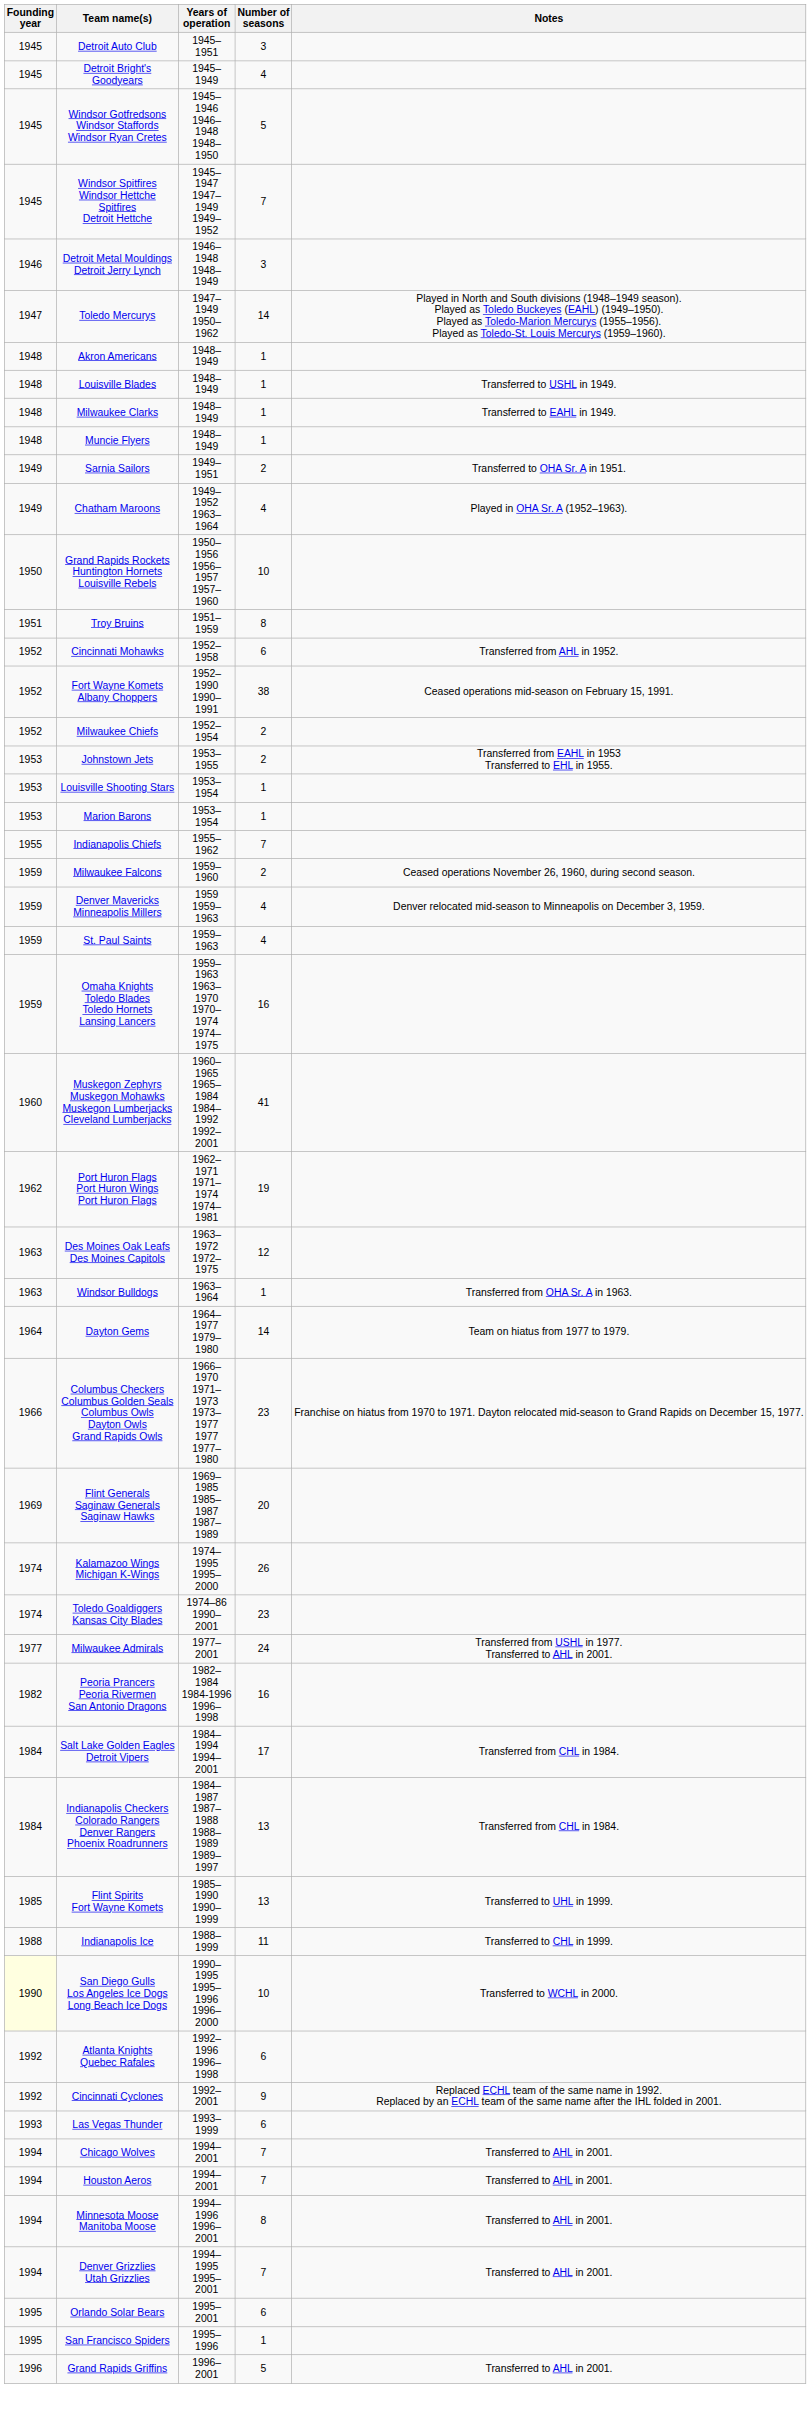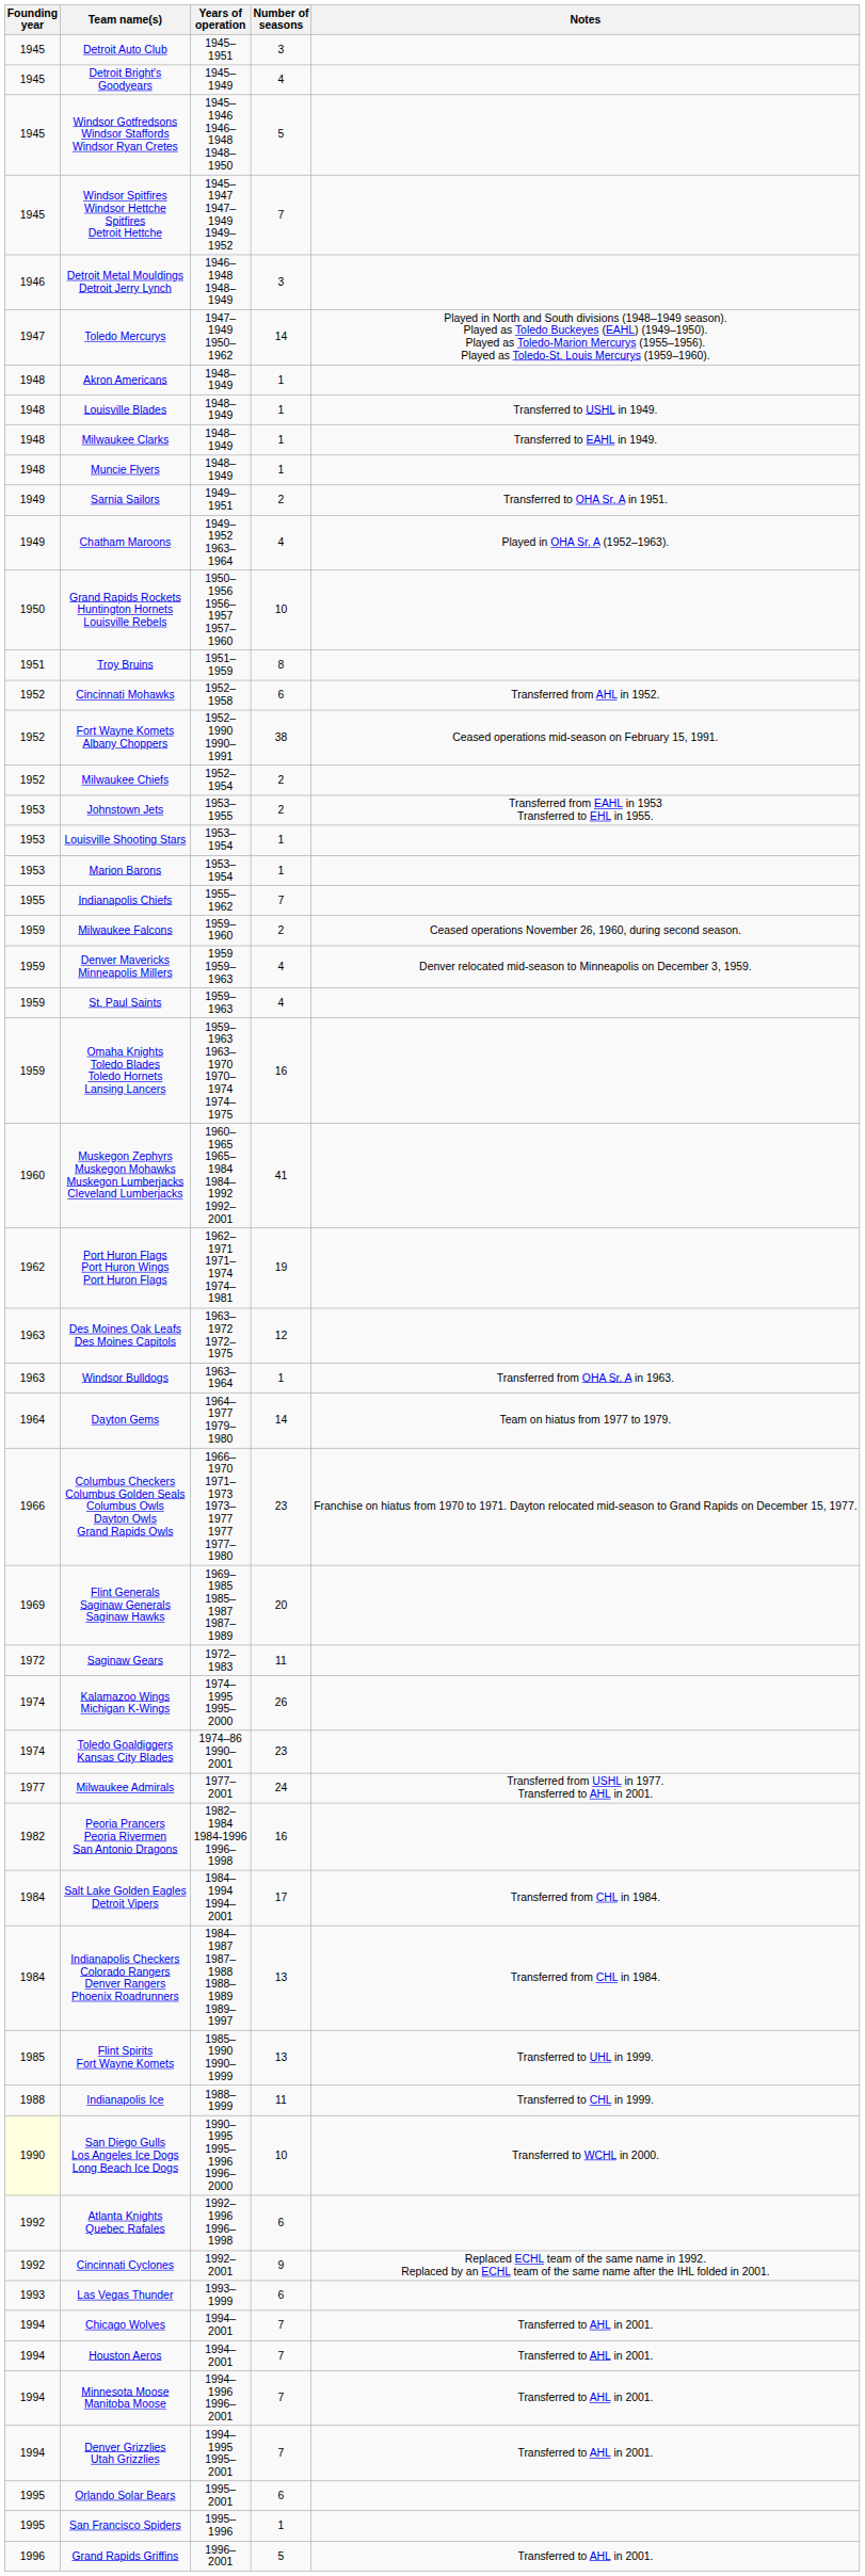 <table class="wikitable sortable" style="text-align:center">
 <tr>
 <th width="60">Founding<br>year</th>
 <th width="180">Team name(s)</th>
 <th width="80">Years of<br>operation</th>
 <th width="80">Number of<br>seasons</th>
 <th>Notes</th>
 </tr>
 <tr>
 <td>1945</td>
 <td><a href='#'>Detroit Auto Club</a></td>
 <td>1945–1951</td>
 <td>3</td>
 <td> </td>
 </tr>
 <tr>
 <td>1945</td>
 <td><a href='#'>Detroit Bright's Goodyears</a></td>
 <td>1945–1949</td>
 <td>4</td>
 <td> </td>
 </tr>
 <tr>
 <td>1945</td>
 <td><a href='#'>Windsor Gotfredsons</a><br><a href='#'>Windsor Staffords</a><br><a href='#'>Windsor Ryan Cretes</a></td>
 <td>1945–1946<br>1946–1948<br>1948–1950</td>
 <td>5</td>
 <td> </td>
 </tr>
 <tr>
 <td>1945</td>
 <td><a href='#'>Windsor Spitfires</a><br><a href='#'>Windsor Hettche Spitfires</a><br><a href='#'>Detroit Hettche</a></td>
 <td>1945–1947<br>1947–1949<br>1949–1952</td>
 <td>7</td>
 <td> </td>
 </tr>
 <tr>
 <td>1946</td>
 <td><a href='#'>Detroit Metal Mouldings</a><br><a href='#'>Detroit Jerry Lynch</a></td>
 <td>1946–1948<br>1948–1949</td>
 <td>3</td>
 <td> </td>
 </tr>
 <tr>
 <td>1947</td>
 <td><a href='#'>Toledo Mercurys</a></td>
 <td>1947–1949<br>1950–1962</td>
 <td>14</td>
 <td>Played in North and South divisions (1948–1949 season).<br>Played as <a href='#'>Toledo Buckeyes</a> (<a href='#'>EAHL</a>) (1949–1950).<br>Played as <a href='#'>Toledo-Marion Mercurys</a> (1955–1956).<br> Played as <a href='#'>Toledo-St. Louis Mercurys</a> (1959–1960).</td>
 </tr>
 <tr>
 <td>1948</td>
 <td><a href='#'>Akron Americans</a></td>
 <td>1948–1949</td>
 <td>1</td>
 <td> </td>
 </tr>
 <tr>
 <td>1948</td>
 <td><a href='#'>Louisville Blades</a></td>
 <td>1948–1949</td>
 <td>1</td>
 <td>Transferred to <a href='#'>USHL</a> in 1949.</td>
 </tr>
 <tr>
 <td>1948</td>
 <td><a href='#'>Milwaukee Clarks</a></td>
 <td>1948–1949</td>
 <td>1</td>
 <td>Transferred to <a href='#'>EAHL</a> in 1949.</td>
 </tr>
 <tr>
 <td>1948</td>
 <td><a href='#'>Muncie Flyers</a></td>
 <td>1948–1949</td>
 <td>1</td>
 <td> </td>
 </tr>
 <tr>
 <td>1949</td>
 <td><a href='#'>Sarnia Sailors</a></td>
 <td>1949–1951</td>
 <td>2</td>
 <td>Transferred to <a href='#'>OHA Sr. A</a> in 1951.</td>
 </tr>
 <tr>
 <td>1949</td>
 <td><a href='#'>Chatham Maroons</a></td>
 <td>1949–1952<br>1963–1964</td>
 <td>4</td>
 <td>Played in <a href='#'>OHA Sr. A</a> (1952–1963).</td>
 </tr>
 <tr>
 <td>1950</td>
 <td><a href='#'>Grand Rapids Rockets</a><br><a href='#'>Huntington Hornets</a><br><a href='#'>Louisville Rebels</a></td>
 <td>1950–1956<br>1956–1957<br>1957–1960</td>
 <td>10</td>
 <td> </td>
 </tr>
 <tr>
 <td>1951</td>
 <td><a href='#'>Troy Bruins</a></td>
 <td>1951–1959</td>
 <td>8</td>
 <td> </td>
 </tr>
 <tr>
 <td>1952</td>
 <td><a href='#'>Cincinnati Mohawks</a></td>
 <td>1952–1958</td>
 <td>6</td>
 <td>Transferred from <a href='#'>AHL</a> in 1952.</td>
 </tr>
 <tr>
 <td>1952</td>
 <td><a href='#'>Fort Wayne Komets</a><br><a href='#'>Albany Choppers</a></td>
 <td>1952–1990<br>1990–1991</td>
 <td>38</td>
 <td>Ceased operations mid-season on February 15, 1991.</td>
 </tr>
 <tr>
 <td>1952</td>
 <td><a href='#'>Milwaukee Chiefs</a></td>
 <td>1952–1954</td>
 <td>2</td>
 <td> </td>
 </tr>
 <tr>
 <td>1953</td>
 <td><a href='#'>Johnstown Jets</a></td>
 <td>1953–1955</td>
 <td>2</td>
 <td>Transferred from <a href='#'>EAHL</a> in 1953<br>Transferred to <a href='#'>EHL</a> in 1955.</td>
 </tr>
 <tr>
 <td>1953</td>
 <td><a href='#'>Louisville Shooting Stars</a></td>
 <td>1953–1954</td>
 <td>1</td>
 <td> </td>
 </tr>
 <tr>
 <td>1953</td>
 <td><a href='#'>Marion Barons</a></td>
 <td>1953–1954</td>
 <td>1</td>
 <td> </td>
 </tr>
 <tr>
 <td>1955</td>
 <td><a href='#'>Indianapolis Chiefs</a></td>
 <td>1955–1962</td>
 <td>7</td>
 <td> </td>
 </tr>
 <tr>
 <td>1959</td>
 <td><a href='#'>Milwaukee Falcons</a></td>
 <td>1959–1960</td>
 <td>2</td>
 <td>Ceased operations November 26, 1960, during second season.</td>
 </tr>
 <tr>
 <td>1959</td>
 <td><a href='#'>Denver Mavericks</a><br><a href='#'>Minneapolis Millers</a></td>
 <td>1959<br>1959–1963</td>
 <td>4</td>
 <td>Denver relocated mid-season to Minneapolis on December 3, 1959.</td>
 </tr>
 <tr>
 <td>1959</td>
 <td><a href='#'>St. Paul Saints</a></td>
 <td>1959–1963</td>
 <td>4</td>
 <td> </td>
 </tr>
 <tr>
 <td>1959</td>
 <td><a href='#'>Omaha Knights</a><br><a href='#'>Toledo Blades</a><br><a href='#'>Toledo Hornets</a><br><a href='#'>Lansing Lancers</a></td>
 <td>1959–1963<br>1963–1970<br>1970–1974<br>1974–1975</td>
 <td>16</td>
 <td> </td>
 </tr>
 <tr>
 <td>1960</td>
 <td><a href='#'>Muskegon Zephyrs</a><br><a href='#'>Muskegon Mohawks</a><br><a href='#'>Muskegon Lumberjacks</a><br><a href='#'>Cleveland Lumberjacks</a></td>
 <td>1960–1965<br>1965–1984<br>1984–1992<br>1992–2001</td>
 <td>41</td>
 <td> </td>
 </tr>
 <tr>
 <td>1962</td>
 <td><a href='#'>Port Huron Flags</a><br><a href='#'>Port Huron Wings</a><br><a href='#'>Port Huron Flags</a></td>
 <td>1962–1971<br>1971–1974<br>1974–1981</td>
 <td>19</td>
 <td> </td>
 </tr>
 <tr>
 <td>1963</td>
 <td><a href='#'>Des Moines Oak Leafs</a><br><a href='#'>Des Moines Capitols</a></td>
 <td>1963–1972<br>1972–1975</td>
 <td>12</td>
 <td> </td>
 </tr>
 <tr>
 <td>1963</td>
 <td><a href='#'>Windsor Bulldogs</a></td>
 <td>1963–1964</td>
 <td>1</td>
 <td>Transferred from <a href='#'>OHA Sr. A</a> in 1963.</td>
 </tr>
 <tr>
 <td>1964</td>
 <td><a href='#'>Dayton Gems</a></td>
 <td>1964–1977<br>1979–1980</td>
 <td>14</td>
 <td>Team on hiatus from 1977 to 1979.</td>
 </tr>
 <tr>
 <td>1966</td>
 <td><a href='#'>Columbus Checkers</a><br><a href='#'>Columbus Golden Seals</a><br><a href='#'>Columbus Owls</a><br><a href='#'>Dayton Owls</a><br><a href='#'>Grand Rapids Owls</a></td>
 <td>1966–1970<br>1971–1973<br>1973–1977<br>1977<br>1977–1980</td>
 <td>23</td>
 <td>Franchise on hiatus from 1970 to 1971. Dayton relocated mid-season to Grand Rapids on December 15, 1977.</td>
 </tr>
 <tr>
 <td>1969</td>
 <td><a href='#'>Flint Generals</a><br><a href='#'>Saginaw Generals</a><br><a href='#'>Saginaw Hawks</a></td>
 <td>1969–1985<br>1985–1987<br>1987–1989</td>
 <td>20</td>
 <td> </td>
 </tr>
 <tr>
+<td>1972</td>
+<td><a href='#'>Saginaw Gears</a></td>
+<td>1972–1983</td>
+<td>11</td>
+<td> </td>
+</tr>
+<tr>
 <td>1974</td>
 <td><a href='#'>Kalamazoo Wings</a><br><a href='#'>Michigan K-Wings</a></td>
 <td>1974–1995<br>1995–2000</td>
 <td>26</td>
 <td> </td>
 </tr>
 <tr>
 <td>1974</td>
 <td><a href='#'>Toledo Goaldiggers</a><br><a href='#'>Kansas City Blades</a></td>
 <td>1974–86<br>1990–2001</td>
 <td>23</td>
 <td> </td>
 </tr>
 <tr>
 <td>1977</td>
 <td><a href='#'>Milwaukee Admirals</a></td>
 <td>1977–2001</td>
 <td>24</td>
 <td>Transferred from <a href='#'>USHL</a> in 1977.<br>Transferred to <a href='#'>AHL</a> in 2001.</td>
 </tr>
 <tr>
 <td>1982</td>
 <td><a href='#'>Peoria Prancers</a><br><a href='#'>Peoria Rivermen</a><br><a href='#'>San Antonio Dragons</a></td>
 <td>1982–1984<br>1984-1996<br>1996–1998</td>
 <td>16</td>
 <td> </td>
 </tr>
 <tr>
 <td>1984</td>
 <td><a href='#'>Salt Lake Golden Eagles</a><br><a href='#'>Detroit Vipers</a></td>
 <td>1984–1994<br>1994–2001</td>
 <td>17</td>
 <td>Transferred from <a href='#'>CHL</a> in 1984.</td>
 </tr>
 <tr>
 <td>1984</td>
 <td><a href='#'>Indianapolis Checkers</a><br><a href='#'>Colorado Rangers</a><br><a href='#'>Denver Rangers</a><br><a href='#'>Phoenix Roadrunners</a></td>
 <td>1984–1987<br>1987–1988<br>1988–1989<br>1989–1997</td>
 <td>13</td>
 <td>Transferred from <a href='#'>CHL</a> in 1984.</td>
 </tr>
 <tr>
 <td>1985</td>
 <td><a href='#'>Flint Spirits</a><br><a href='#'>Fort Wayne Komets</a></td>
 <td>1985–1990<br>1990–1999</td>
 <td>13</td>
 <td>Transferred to <a href='#'>UHL</a> in 1999.</td>
 </tr>
 <tr>
 <td>1988</td>
 <td><a href='#'>Indianapolis Ice</a></td>
 <td>1988–1999</td>
 <td>11</td>
 <td>Transferred to <a href='#'>CHL</a> in 1999.</td>
 </tr>
 <tr>
 <td style="background: lightyellow;">1990</td>
 <td><a href='#'>San Diego Gulls</a><br><a href='#'>Los Angeles Ice Dogs</a><br><a href='#'>Long Beach Ice Dogs</a></td>
 <td>1990–1995<br>1995–1996<br>1996–2000</td>
 <td>10</td>
 <td>Transferred to <a href='#'>WCHL</a> in 2000.</td>
 </tr>
 <tr>
 <td>1992</td>
 <td><a href='#'>Atlanta Knights</a><br><a href='#'>Quebec Rafales</a></td>
 <td>1992–1996<br>1996–1998</td>
 <td>6</td>
 <td> </td>
 </tr>
 <tr>
 <td>1992</td>
 <td><a href='#'>Cincinnati Cyclones</a></td>
 <td>1992–2001</td>
 <td>9</td>
 <td>Replaced <a href='#'>ECHL</a> team of the same name in 1992.<br>Replaced by an <a href='#'>ECHL</a> team of the same name after the IHL folded in 2001.</td>
 </tr>
 <tr>
 <td>1993</td>
 <td><a href='#'>Las Vegas Thunder</a></td>
 <td>1993–1999</td>
 <td>6</td>
 <td> </td>
 </tr>
 <tr>
 <td>1994</td>
 <td><a href='#'>Chicago Wolves</a></td>
 <td>1994–2001</td>
 <td>7</td>
 <td>Transferred to <a href='#'>AHL</a> in 2001.</td>
 </tr>
 <tr>
 <td>1994</td>
 <td><a href='#'>Houston Aeros</a></td>
 <td>1994–2001</td>
 <td>7</td>
 <td>Transferred to <a href='#'>AHL</a> in 2001.</td>
 </tr>
 <tr>
 <td>1994</td>
 <td><a href='#'>Minnesota Moose</a><br><a href='#'>Manitoba Moose</a></td>
 <td>1994–1996<br>1996–2001</td>
-<td>8</td>
+<td>7</td>
 <td>Transferred to <a href='#'>AHL</a> in 2001.</td>
 </tr>
 <tr>
 <td>1994</td>
 <td><a href='#'>Denver Grizzlies</a><br><a href='#'>Utah Grizzlies</a></td>
 <td>1994–1995<br>1995–2001</td>
 <td>7</td>
 <td>Transferred to <a href='#'>AHL</a> in 2001.</td>
 </tr>
 <tr>
 <td>1995</td>
 <td><a href='#'>Orlando Solar Bears</a></td>
 <td>1995–2001</td>
 <td>6</td>
 <td> </td>
 </tr>
 <tr>
 <td>1995</td>
 <td><a href='#'>San Francisco Spiders</a></td>
 <td>1995–1996</td>
 <td>1</td>
 <td> </td>
 </tr>
 <tr>
 <td>1996</td>
 <td><a href='#'>Grand Rapids Griffins</a></td>
 <td>1996–2001</td>
 <td>5</td>
 <td>Transferred to <a href='#'>AHL</a> in 2001.</td>
 </tr>
 </table>
